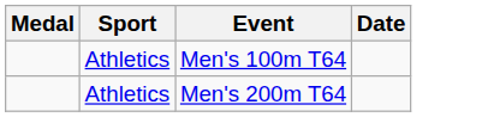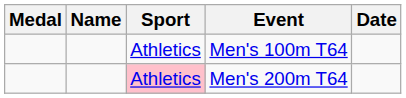 <table class="wikitable sortable" style="font-size: 95%;">
 <tr>
 <th>Medal</th>
+<th>Name</th>
 <th>Sport</th>
 <th>Event</th>
 <th>Date</th>
 </tr>
 <tr>
+<td></td>
 <td></td>
 <td><a href='#'>Athletics</a></td>
 <td><a href='#'>Men's 100m T64</a></td>
 <td></td>
 </tr>
 <tr>
 <td></td>
-<td><a href='#'>Athletics</a></td>
+<td></td>
+<td style="background: pink;"><a href='#'>Athletics</a></td>
 <td><a href='#'>Men's 200m T64</a></td>
 <td></td>
 </tr>
 </table>
